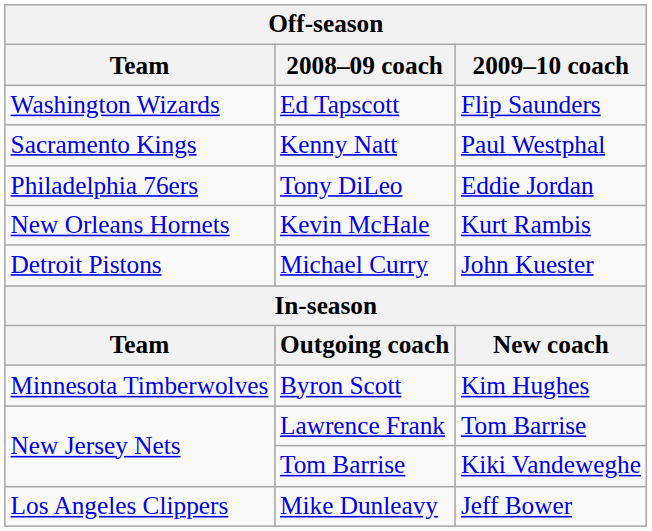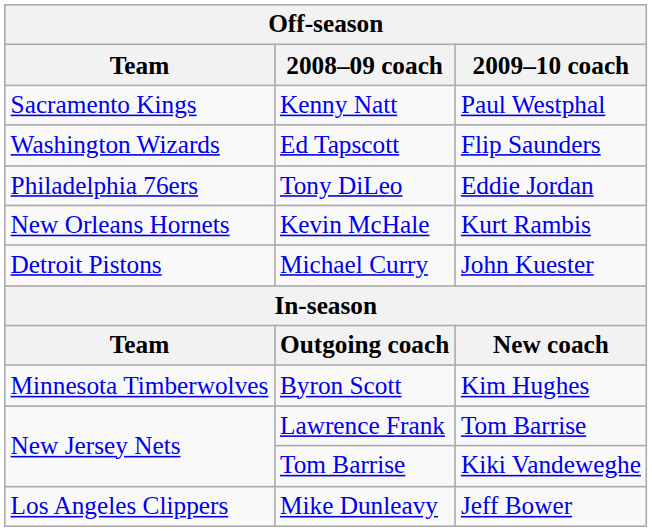 <table class="wikitable">
 <tr>
 <th colspan="3">Off-season</th>
 </tr>
 <tr>
 <th>Team</th>
 <th>2008–09 coach</th>
 <th>2009–10 coach</th>
 </tr>
 <tr>
+<td><a href='#'>Sacramento Kings</a></td>
+<td><a href='#'>Kenny Natt</a></td>
+<td><a href='#'>Paul Westphal</a></td>
+</tr>
+<tr>
 <td><a href='#'>Washington Wizards</a></td>
 <td><a href='#'>Ed Tapscott</a></td>
 <td><a href='#'>Flip Saunders</a></td>
-</tr>
-<tr>
-<td><a href='#'>Sacramento Kings</a></td>
-<td><a href='#'>Kenny Natt</a></td>
-<td><a href='#'>Paul Westphal</a></td>
 </tr>
 <tr>
 <td><a href='#'>Philadelphia 76ers</a></td>
 <td><a href='#'>Tony DiLeo</a></td>
 <td><a href='#'>Eddie Jordan</a></td>
 </tr>
 <tr>
 <td><a href='#'>New Orleans Hornets</a></td>
 <td><a href='#'>Kevin McHale</a></td>
 <td><a href='#'>Kurt Rambis</a></td>
 </tr>
 <tr>
 <td><a href='#'>Detroit Pistons</a></td>
 <td><a href='#'>Michael Curry</a></td>
 <td><a href='#'>John Kuester</a></td>
 </tr>
 <tr>
 <th colspan="3">In-season</th>
 </tr>
 <tr>
 <th>Team</th>
 <th>Outgoing coach</th>
 <th>New coach</th>
 </tr>
 <tr>
 <td><a href='#'>Minnesota Timberwolves</a></td>
 <td><a href='#'>Byron Scott</a></td>
 <td><a href='#'>Kim Hughes</a></td>
 </tr>
 <tr>
 <td rowspan=2><a href='#'>New Jersey Nets</a></td>
 <td><a href='#'>Lawrence Frank</a></td>
 <td><a href='#'>Tom Barrise</a></td>
 </tr>
 <tr>
 <td><a href='#'>Tom Barrise</a></td>
 <td><a href='#'>Kiki Vandeweghe</a></td>
 </tr>
 <tr>
 <td><a href='#'>Los Angeles Clippers</a></td>
 <td><a href='#'>Mike Dunleavy</a></td>
 <td><a href='#'>Jeff Bower</a></td>
 </tr>
 </table>
